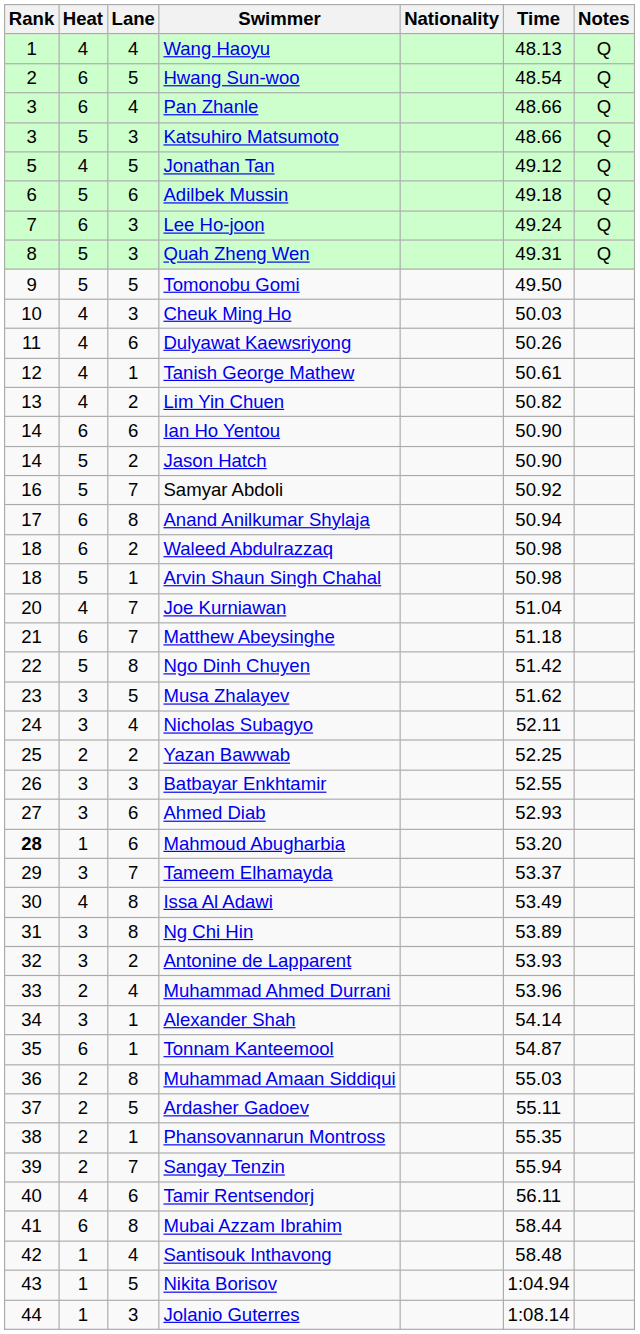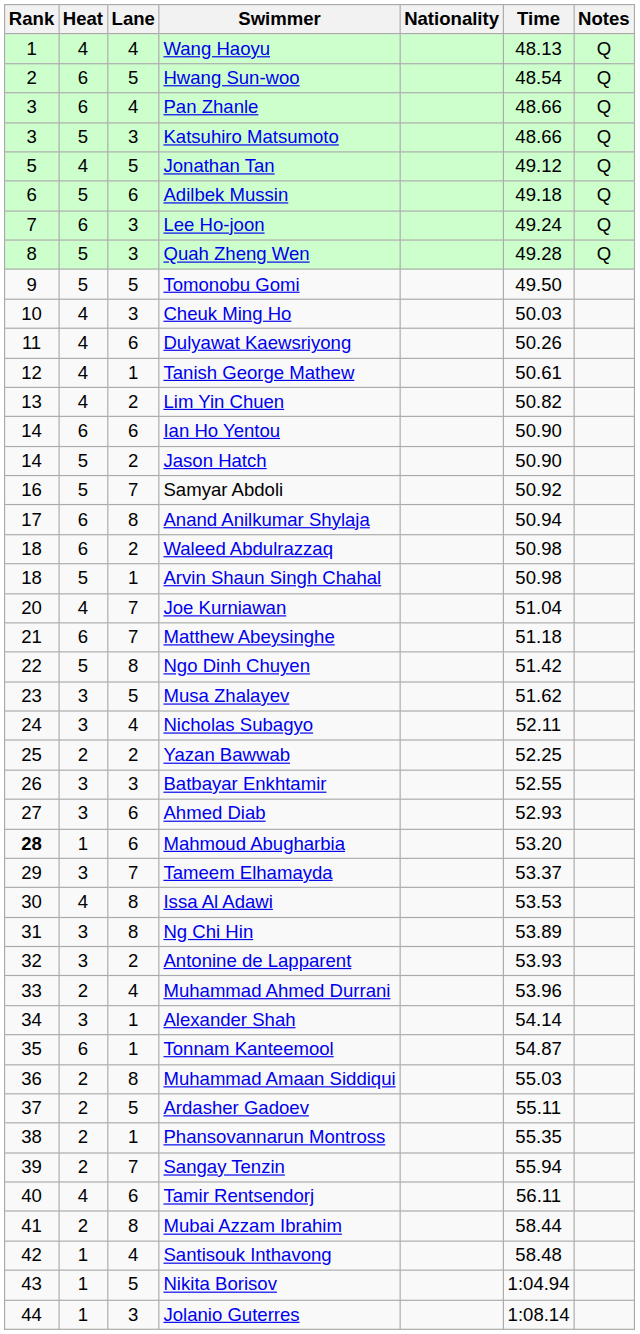 <table class="wikitable sortable" style="text-align:center">
 <tr>
 <th>Rank</th>
 <th>Heat</th>
 <th>Lane</th>
 <th>Swimmer</th>
 <th>Nationality</th>
 <th>Time</th>
 <th>Notes</th>
 </tr>
 <tr bgcolor=ccffcc>
 <td>1</td>
 <td>4</td>
 <td>4</td>
 <td align=left><a href='#'>Wang Haoyu</a></td>
 <td align=left></td>
 <td>48.13</td>
 <td>Q</td>
 </tr>
 <tr bgcolor=ccffcc>
 <td>2</td>
 <td>6</td>
 <td>5</td>
 <td align=left><a href='#'>Hwang Sun-woo</a></td>
 <td align=left></td>
 <td>48.54</td>
 <td>Q</td>
 </tr>
 <tr bgcolor=ccffcc>
 <td>3</td>
 <td>6</td>
 <td>4</td>
 <td align=left><a href='#'>Pan Zhanle</a></td>
 <td align=left></td>
 <td>48.66</td>
 <td>Q</td>
 </tr>
 <tr bgcolor=ccffcc>
 <td>3</td>
 <td>5</td>
 <td>3</td>
 <td align=left><a href='#'>Katsuhiro Matsumoto</a></td>
 <td align=left></td>
 <td>48.66</td>
 <td>Q</td>
 </tr>
 <tr bgcolor=ccffcc>
 <td>5</td>
 <td>4</td>
 <td>5</td>
 <td align=left><a href='#'>Jonathan Tan</a></td>
 <td align=left></td>
 <td>49.12</td>
 <td>Q</td>
 </tr>
 <tr bgcolor=ccffcc>
 <td>6</td>
 <td>5</td>
 <td>6</td>
 <td align=left><a href='#'>Adilbek Mussin</a></td>
 <td align=left></td>
 <td>49.18</td>
 <td>Q</td>
 </tr>
 <tr bgcolor=ccffcc>
 <td>7</td>
 <td>6</td>
 <td>3</td>
 <td align=left><a href='#'>Lee Ho-joon</a></td>
 <td align=left></td>
 <td>49.24</td>
 <td>Q</td>
 </tr>
 <tr bgcolor=ccffcc>
 <td>8</td>
 <td>5</td>
 <td>3</td>
 <td align=left><a href='#'>Quah Zheng Wen</a></td>
 <td align=left></td>
-<td>49.31</td>
+<td>49.28</td>
 <td>Q</td>
 </tr>
 <tr>
 <td>9</td>
 <td>5</td>
 <td>5</td>
 <td align=left><a href='#'>Tomonobu Gomi</a></td>
 <td align=left></td>
 <td>49.50</td>
 <td></td>
 </tr>
 <tr>
 <td>10</td>
 <td>4</td>
 <td>3</td>
 <td align=left><a href='#'>Cheuk Ming Ho</a></td>
 <td align=left></td>
 <td>50.03</td>
 <td></td>
 </tr>
 <tr>
 <td>11</td>
 <td>4</td>
 <td>6</td>
 <td align=left><a href='#'>Dulyawat Kaewsriyong</a></td>
 <td align=left></td>
 <td>50.26</td>
 <td></td>
 </tr>
 <tr>
 <td>12</td>
 <td>4</td>
 <td>1</td>
 <td align=left><a href='#'>Tanish George Mathew</a></td>
 <td align=left></td>
 <td>50.61</td>
 <td></td>
 </tr>
 <tr>
 <td>13</td>
 <td>4</td>
 <td>2</td>
 <td align=left><a href='#'>Lim Yin Chuen</a></td>
 <td align=left></td>
 <td>50.82</td>
 <td></td>
 </tr>
 <tr>
 <td>14</td>
 <td>6</td>
 <td>6</td>
 <td align=left><a href='#'>Ian Ho Yentou</a></td>
 <td align=left></td>
 <td>50.90</td>
 <td></td>
 </tr>
 <tr>
 <td>14</td>
 <td>5</td>
 <td>2</td>
 <td align=left><a href='#'>Jason Hatch</a></td>
 <td align=left></td>
 <td>50.90</td>
 <td></td>
 </tr>
 <tr>
 <td>16</td>
 <td>5</td>
 <td>7</td>
 <td align=left>Samyar Abdoli</td>
 <td align=left></td>
 <td>50.92</td>
 <td></td>
 </tr>
 <tr>
 <td>17</td>
 <td>6</td>
 <td>8</td>
 <td align=left><a href='#'>Anand Anilkumar Shylaja</a></td>
 <td align=left></td>
 <td>50.94</td>
 <td></td>
 </tr>
 <tr>
 <td>18</td>
 <td>6</td>
 <td>2</td>
 <td align=left><a href='#'>Waleed Abdulrazzaq</a></td>
 <td align=left></td>
 <td>50.98</td>
 <td></td>
 </tr>
 <tr>
 <td>18</td>
 <td>5</td>
 <td>1</td>
 <td align=left><a href='#'>Arvin Shaun Singh Chahal</a></td>
 <td align=left></td>
 <td>50.98</td>
 <td></td>
 </tr>
 <tr>
 <td>20</td>
 <td>4</td>
 <td>7</td>
 <td align=left><a href='#'>Joe Kurniawan</a></td>
 <td align=left></td>
 <td>51.04</td>
 <td></td>
 </tr>
 <tr>
 <td>21</td>
 <td>6</td>
 <td>7</td>
 <td align=left><a href='#'>Matthew Abeysinghe</a></td>
 <td align=left></td>
 <td>51.18</td>
 <td></td>
 </tr>
 <tr>
 <td>22</td>
 <td>5</td>
 <td>8</td>
 <td align=left><a href='#'>Ngo Dinh Chuyen</a></td>
 <td align=left></td>
 <td>51.42</td>
 <td></td>
 </tr>
 <tr>
 <td>23</td>
 <td>3</td>
 <td>5</td>
 <td align=left><a href='#'>Musa Zhalayev</a></td>
 <td align=left></td>
 <td>51.62</td>
 <td></td>
 </tr>
 <tr>
 <td>24</td>
 <td>3</td>
 <td>4</td>
 <td align=left><a href='#'>Nicholas Subagyo</a></td>
 <td align=left></td>
 <td>52.11</td>
 <td></td>
 </tr>
 <tr>
 <td>25</td>
 <td>2</td>
 <td>2</td>
 <td align=left><a href='#'>Yazan Bawwab</a></td>
 <td align=left></td>
 <td>52.25</td>
 <td></td>
 </tr>
 <tr>
 <td>26</td>
 <td>3</td>
 <td>3</td>
 <td align=left><a href='#'>Batbayar Enkhtamir</a></td>
 <td align=left></td>
 <td>52.55</td>
 <td></td>
 </tr>
 <tr>
 <td>27</td>
 <td>3</td>
 <td>6</td>
 <td align=left><a href='#'>Ahmed Diab</a></td>
 <td align=left></td>
 <td>52.93</td>
 <td></td>
 </tr>
 <tr>
 <td><strong>28</strong></td>
 <td>1</td>
 <td>6</td>
 <td align=left><a href='#'>Mahmoud Abugharbia</a></td>
 <td align=left></td>
 <td>53.20</td>
 <td></td>
 </tr>
 <tr>
 <td>29</td>
 <td>3</td>
 <td>7</td>
 <td align=left><a href='#'>Tameem Elhamayda</a></td>
 <td align=left></td>
 <td>53.37</td>
 <td></td>
 </tr>
 <tr>
 <td>30</td>
 <td>4</td>
 <td>8</td>
 <td align=left><a href='#'>Issa Al Adawi</a></td>
 <td align=left></td>
-<td>53.49</td>
+<td>53.53</td>
 <td></td>
 </tr>
 <tr>
 <td>31</td>
 <td>3</td>
 <td>8</td>
 <td align=left><a href='#'>Ng Chi Hin</a></td>
 <td align=left></td>
 <td>53.89</td>
 <td></td>
 </tr>
 <tr>
 <td>32</td>
 <td>3</td>
 <td>2</td>
 <td align=left><a href='#'>Antonine de Lapparent</a></td>
 <td align=left></td>
 <td>53.93</td>
 <td></td>
 </tr>
 <tr>
 <td>33</td>
 <td>2</td>
 <td>4</td>
 <td align=left><a href='#'>Muhammad Ahmed Durrani</a></td>
 <td align=left></td>
 <td>53.96</td>
 <td></td>
 </tr>
 <tr>
 <td>34</td>
 <td>3</td>
 <td>1</td>
 <td align=left><a href='#'>Alexander Shah</a></td>
 <td align=left></td>
 <td>54.14</td>
 <td></td>
 </tr>
 <tr>
 <td>35</td>
 <td>6</td>
 <td>1</td>
 <td align=left><a href='#'>Tonnam Kanteemool</a></td>
 <td align=left></td>
 <td>54.87</td>
 <td></td>
 </tr>
 <tr>
 <td>36</td>
 <td>2</td>
 <td>8</td>
 <td align=left><a href='#'>Muhammad Amaan Siddiqui</a></td>
 <td align=left></td>
 <td>55.03</td>
 <td></td>
 </tr>
 <tr>
 <td>37</td>
 <td>2</td>
 <td>5</td>
 <td align=left><a href='#'>Ardasher Gadoev</a></td>
 <td align=left></td>
 <td>55.11</td>
 <td></td>
 </tr>
 <tr>
 <td>38</td>
 <td>2</td>
 <td>1</td>
 <td align=left><a href='#'>Phansovannarun Montross</a></td>
 <td align=left></td>
 <td>55.35</td>
 <td></td>
 </tr>
 <tr>
 <td>39</td>
 <td>2</td>
 <td>7</td>
 <td align=left><a href='#'>Sangay Tenzin</a></td>
 <td align=left></td>
 <td>55.94</td>
 <td></td>
 </tr>
 <tr>
 <td>40</td>
 <td>4</td>
 <td>6</td>
 <td align=left><a href='#'>Tamir Rentsendorj</a></td>
 <td align=left></td>
 <td>56.11</td>
 <td></td>
 </tr>
 <tr>
 <td>41</td>
-<td>6</td>
+<td>2</td>
 <td>8</td>
 <td align=left><a href='#'>Mubai Azzam Ibrahim</a></td>
 <td align=left></td>
 <td>58.44</td>
 <td></td>
 </tr>
 <tr>
 <td>42</td>
 <td>1</td>
 <td>4</td>
 <td align=left><a href='#'>Santisouk Inthavong</a></td>
 <td align=left></td>
 <td>58.48</td>
 <td></td>
 </tr>
 <tr>
 <td>43</td>
 <td>1</td>
 <td>5</td>
 <td align=left><a href='#'>Nikita Borisov</a></td>
 <td align=left></td>
 <td>1:04.94</td>
 <td></td>
 </tr>
 <tr>
 <td>44</td>
 <td>1</td>
 <td>3</td>
 <td align=left><a href='#'>Jolanio Guterres</a></td>
 <td align=left></td>
 <td>1:08.14</td>
 <td></td>
 </tr>
 </table>
